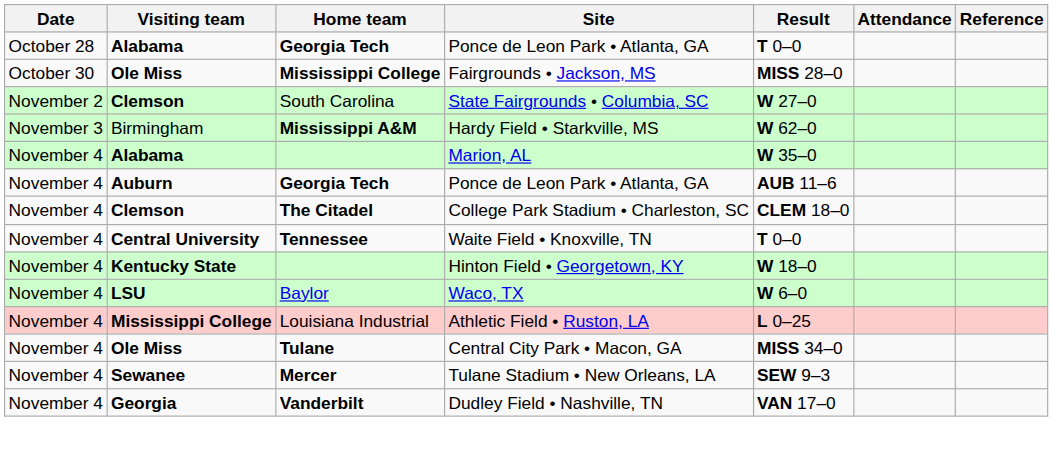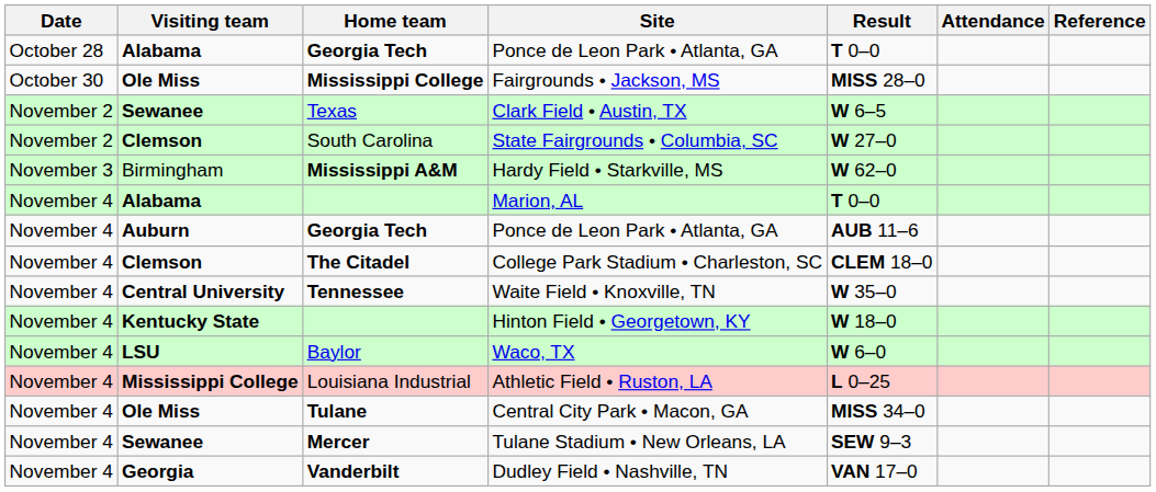 <table class="wikitable" style="font-size:95%;">
 <tr>
 <th>Date</th>
 <th>Visiting team</th>
 <th>Home team</th>
 <th>Site</th>
 <th>Result</th>
 <th>Attendance</th>
 <th class="unsortable">Reference</th>
 </tr>
 <tr bgcolor=>
 <td>October 28</td>
 <td><strong>Alabama</strong></td>
 <td><strong>Georgia Tech</strong></td>
 <td>Ponce de Leon Park • Atlanta, GA</td>
 <td><strong>T</strong> 0–0</td>
 <td></td>
 <td></td>
 </tr>
 <tr bgcolor=>
 <td>October 30</td>
 <td><strong>Ole Miss</strong></td>
 <td><strong>Mississippi College</strong></td>
 <td>Fairgrounds • <a href='#'>Jackson, MS</a></td>
 <td><strong>MISS</strong> 28–0</td>
 <td></td>
 <td></td>
 </tr>
 <tr bgcolor=ccffcc>
 <td>November 2</td>
+<td><strong>Sewanee</strong></td>
+<td><a href='#'>Texas</a></td>
+<td><a href='#'>Clark Field</a> • <a href='#'>Austin, TX</a></td>
+<td><strong>W</strong> 6–5</td>
+<td></td>
+<td></td>
+</tr>
+<tr bgcolor=ccffcc>
+<td>November 2</td>
 <td><strong>Clemson</strong></td>
 <td>South Carolina</td>
 <td><a href='#'>State Fairgrounds</a> • <a href='#'>Columbia, SC</a></td>
 <td><strong>W</strong> 27–0</td>
 <td></td>
 <td></td>
 </tr>
 <tr bgcolor=ccffcc>
 <td>November 3</td>
 <td>Birmingham</td>
 <td><strong>Mississippi A&M</strong></td>
 <td>Hardy Field • Starkville, MS</td>
 <td><strong>W</strong> 62–0</td>
 <td></td>
 <td></td>
 </tr>
 <tr bgcolor=ccffcc>
 <td>November 4</td>
 <td><strong>Alabama</strong></td>
 <td></td>
 <td><a href='#'>Marion, AL</a></td>
-<td><strong>W</strong> 35–0</td>
+<td><strong>T</strong> 0–0</td>
 <td></td>
 <td></td>
 </tr>
 <tr bgcolor=>
 <td>November 4</td>
 <td><strong>Auburn</strong></td>
 <td><strong>Georgia Tech</strong></td>
 <td>Ponce de Leon Park • Atlanta, GA</td>
 <td><strong>AUB</strong> 11–6</td>
 <td></td>
 <td></td>
 </tr>
 <tr bgcolor=>
 <td>November 4</td>
 <td><strong>Clemson</strong></td>
 <td><strong>The Citadel</strong></td>
 <td>College Park Stadium • Charleston, SC</td>
 <td><strong>CLEM</strong> 18–0</td>
 <td></td>
 <td></td>
 </tr>
 <tr bgcolor=>
 <td>November 4</td>
 <td><strong>Central University</strong></td>
 <td><strong>Tennessee</strong></td>
 <td>Waite Field • Knoxville, TN</td>
-<td><strong>T</strong> 0–0</td>
+<td><strong>W</strong> 35–0</td>
 <td></td>
 <td></td>
 </tr>
 <tr bgcolor=ccffcc>
 <td>November 4</td>
 <td><strong>Kentucky State</strong></td>
 <td></td>
 <td>Hinton Field • <a href='#'>Georgetown, KY</a></td>
 <td><strong>W</strong> 18–0</td>
 <td></td>
 <td></td>
 </tr>
 <tr bgcolor=ccffcc>
 <td>November 4</td>
 <td><strong>LSU</strong></td>
 <td><a href='#'>Baylor</a></td>
 <td><a href='#'>Waco, TX</a></td>
 <td><strong>W</strong> 6–0</td>
 <td></td>
 <td></td>
 </tr>
 <tr bgcolor=ffcccc>
 <td>November 4</td>
 <td><strong>Mississippi College</strong></td>
 <td>Louisiana Industrial</td>
 <td>Athletic Field • <a href='#'>Ruston, LA</a></td>
 <td><strong>L</strong> 0–25</td>
 <td></td>
 <td></td>
 </tr>
 <tr bgcolor=>
 <td>November 4</td>
 <td><strong>Ole Miss</strong></td>
 <td><strong>Tulane</strong></td>
 <td>Central City Park • Macon, GA</td>
 <td><strong>MISS</strong> 34–0</td>
 <td></td>
 <td></td>
 </tr>
 <tr bgcolor=>
 <td>November 4</td>
 <td><strong>Sewanee</strong></td>
 <td><strong>Mercer</strong></td>
 <td>Tulane Stadium • New Orleans, LA</td>
 <td><strong>SEW</strong> 9–3</td>
 <td></td>
 <td></td>
 </tr>
 <tr bgcolor=>
 <td>November 4</td>
 <td><strong>Georgia</strong></td>
 <td><strong>Vanderbilt</strong></td>
 <td>Dudley Field • Nashville, TN</td>
 <td><strong>VAN</strong> 17–0</td>
 <td></td>
 <td></td>
 </tr>
 </table>
